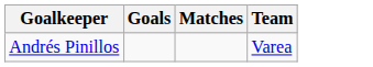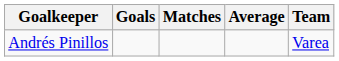 <table class="wikitable sortable" class="wikitable">
 <tr style="background:#ccc; text-align:center;">
 <th>Goalkeeper</th>
 <th>Goals</th>
 <th>Matches</th>
+<th>Average</th>
 <th>Team</th>
 </tr>
 <tr>
 <td> <a href='#'>Andrés Pinillos</a></td>
 <td></td>
 <td></td>
+<td></td>
 <td><a href='#'>Varea</a></td>
 </tr>
 </table>
